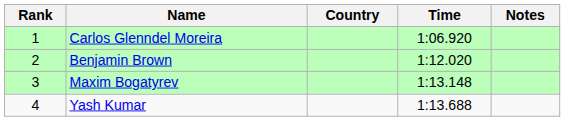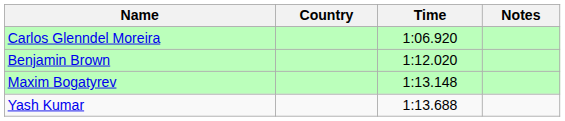 <table class="wikitable" style="text-align:center;width: 50%">
 <tr>
-<th>Rank</th>
 <th>Name</th>
 <th>Country</th>
 <th>Time</th>
 <th>Notes</th>
 </tr>
 <tr bgcolor=bbffbb>
-<td>1</td>
 <td align="left"><a href='#'>Carlos Glenndel Moreira</a></td>
 <td align="left"></td>
 <td>1:06.920</td>
 <td></td>
 </tr>
 <tr bgcolor=bbffbb>
-<td>2</td>
 <td align="left"><a href='#'>Benjamin Brown</a></td>
 <td align="left"></td>
 <td>1:12.020</td>
 <td></td>
 </tr>
 <tr bgcolor=bbffbb>
-<td>3</td>
 <td align="left"><a href='#'>Maxim Bogatyrev</a></td>
 <td align="left"></td>
 <td>1:13.148</td>
 <td></td>
 </tr>
 <tr>
-<td>4</td>
 <td align="left"><a href='#'>Yash Kumar</a></td>
 <td align="left"></td>
 <td>1:13.688</td>
 <td></td>
 </tr>
 </table>
